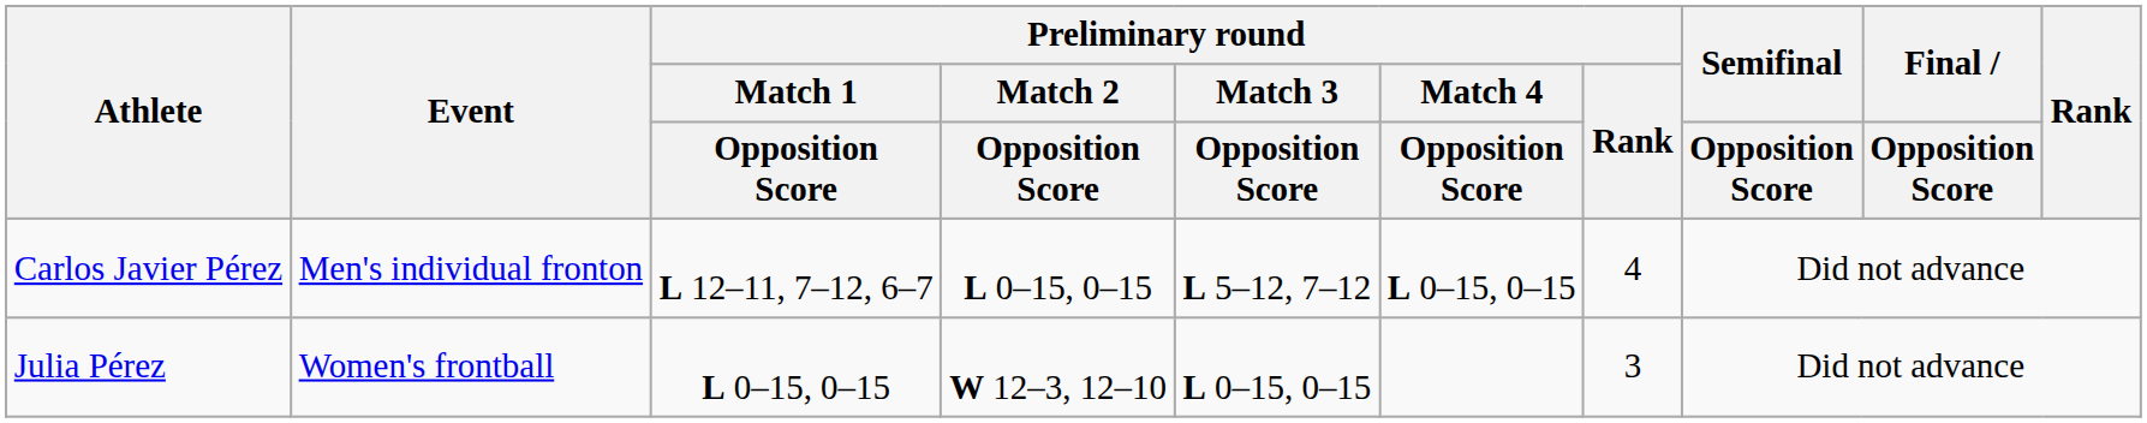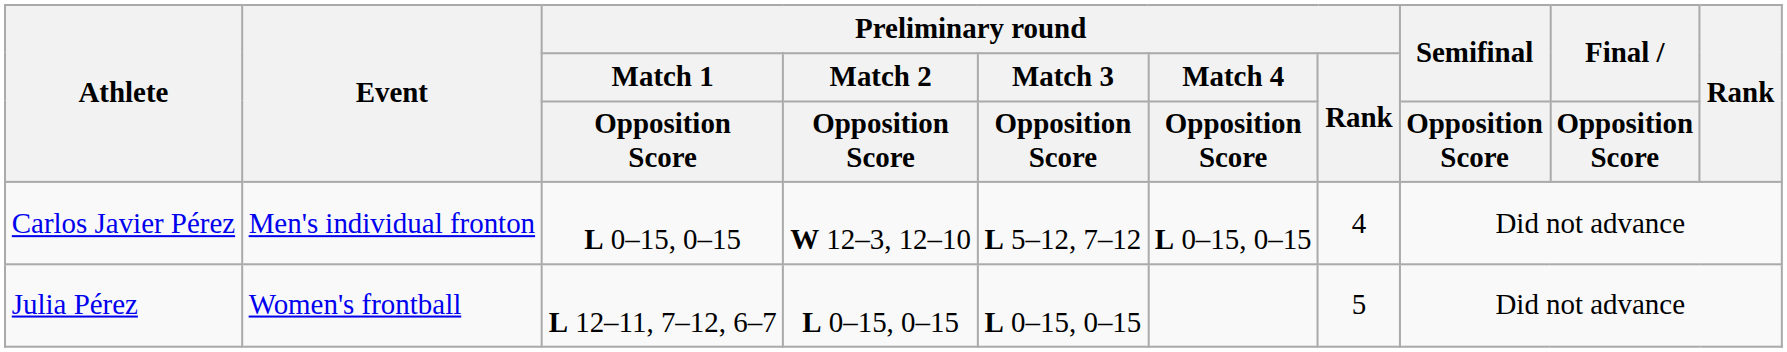 <table class="wikitable" border="1" style="font-size:90%">
 <tr>
 <th rowspan=3>Athlete</th>
 <th rowspan=3>Event</th>
 <th colspan=5>Preliminary round</th>
 <th rowspan=2>Semifinal</th>
 <th rowspan=2>Final / </th>
 <th rowspan=3>Rank</th>
 </tr>
 <tr>
 <th>Match 1</th>
 <th>Match 2</th>
 <th>Match 3</th>
 <th>Match 4</th>
 <th rowspan=2>Rank</th>
 </tr>
 <tr>
 <th>Opposition<br>Score</th>
 <th>Opposition<br>Score</th>
 <th>Opposition<br>Score</th>
 <th>Opposition<br>Score</th>
 <th>Opposition<br>Score</th>
 <th>Opposition<br>Score</th>
 </tr>
 <tr align=center>
 <td align=left><a href='#'>Carlos Javier Pérez</a></td>
 <td align=left><a href='#'>Men's individual fronton</a></td>
-<td><br><strong>L</strong> 12–11, 7–12, 6–7</td>
 <td><br><strong>L</strong> 0–15, 0–15</td>
+<td><br><strong>W</strong> 12–3, 12–10</td>
 <td><br><strong>L</strong> 5–12, 7–12</td>
 <td><br><strong>L</strong> 0–15, 0–15</td>
 <td>4</td>
 <td colspan="3">Did not advance</td>
 </tr>
 <tr align=center>
 <td align=left><a href='#'>Julia Pérez</a></td>
 <td align=left><a href='#'>Women's frontball</a></td>
+<td><br><strong>L</strong> 12–11, 7–12, 6–7</td>
 <td><br><strong>L</strong> 0–15, 0–15</td>
-<td><br><strong>W</strong> 12–3, 12–10</td>
 <td><br><strong>L</strong> 0–15, 0–15</td>
 <td></td>
-<td>3</td>
+<td>5</td>
 <td colspan="3">Did not advance</td>
 </tr>
 </table>
